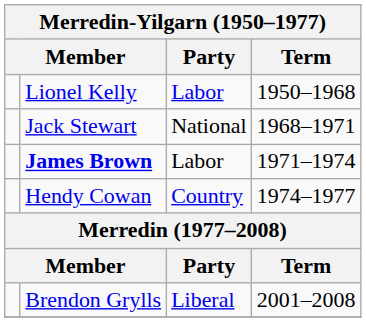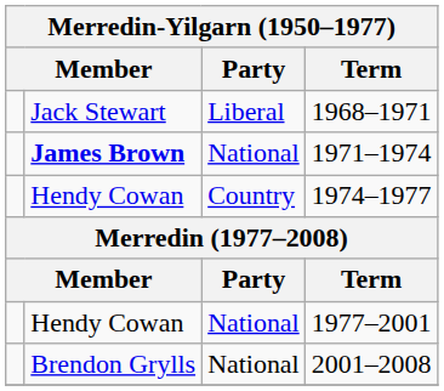 <table class="wikitable">
 <tr>
 <th colspan="4">Merredin-Yilgarn (1950–1977)</th>
 </tr>
 <tr>
 <th colspan="2">Member</th>
 <th>Party</th>
 <th>Term</th>
 </tr>
 <tr>
 <td> </td>
-<td><a href='#'>Lionel Kelly</a></td>
-<td><a href='#'>Labor</a></td>
-<td>1950–1968</td>
-</tr>
-<tr>
-<td> </td>
 <td><a href='#'>Jack Stewart</a></td>
-<td>National</td>
+<td><a href='#'>Liberal</a></td>
 <td>1968–1971</td>
 </tr>
 <tr>
 <td> </td>
 <td><strong><a href='#'>James Brown</a></strong></td>
-<td>Labor</td>
+<td><a href='#'>National</a></td>
 <td>1971–1974</td>
 </tr>
 <tr>
 <td> </td>
 <td><a href='#'>Hendy Cowan</a></td>
 <td><a href='#'>Country</a></td>
 <td>1974–1977</td>
 </tr>
 <tr>
 <th colspan="4">Merredin (1977–2008)</th>
 </tr>
 <tr>
 <th colspan="2">Member</th>
 <th>Party</th>
 <th>Term</th>
 </tr>
 <tr>
 <td> </td>
+<td>Hendy Cowan</td>
+<td><a href='#'>National</a></td>
+<td>1977–2001</td>
+</tr>
+<tr>
+<td> </td>
 <td><a href='#'>Brendon Grylls</a></td>
-<td><a href='#'>Liberal</a></td>
+<td>National</td>
 <td>2001–2008</td>
 </tr>
 <tr>
 </tr>
 </table>
